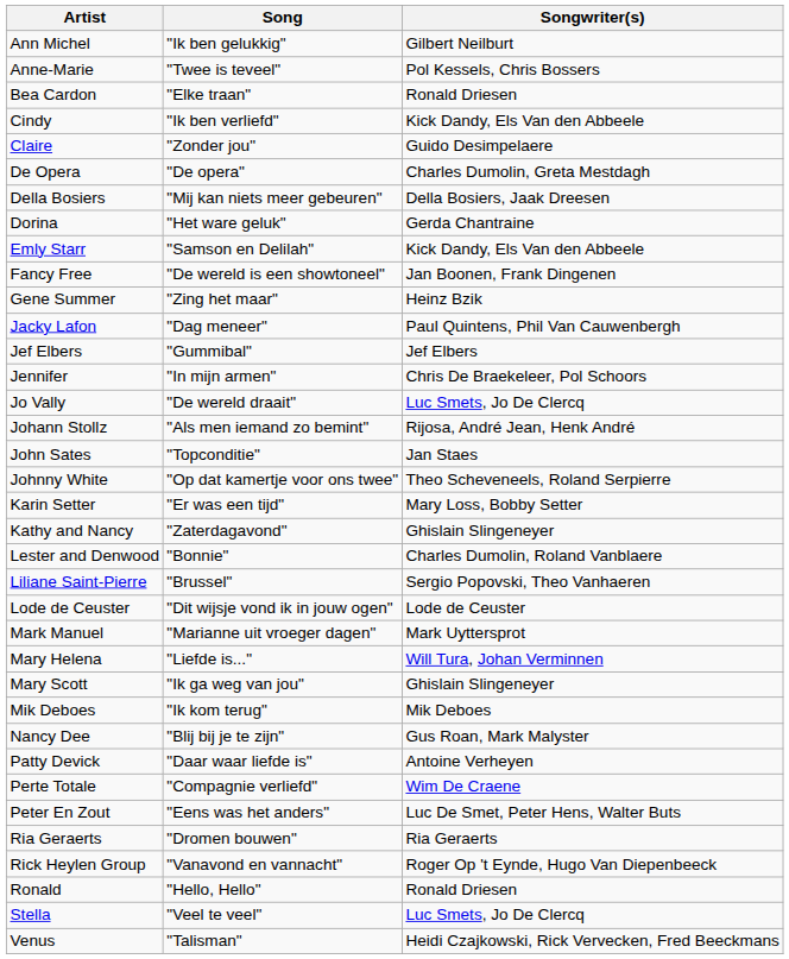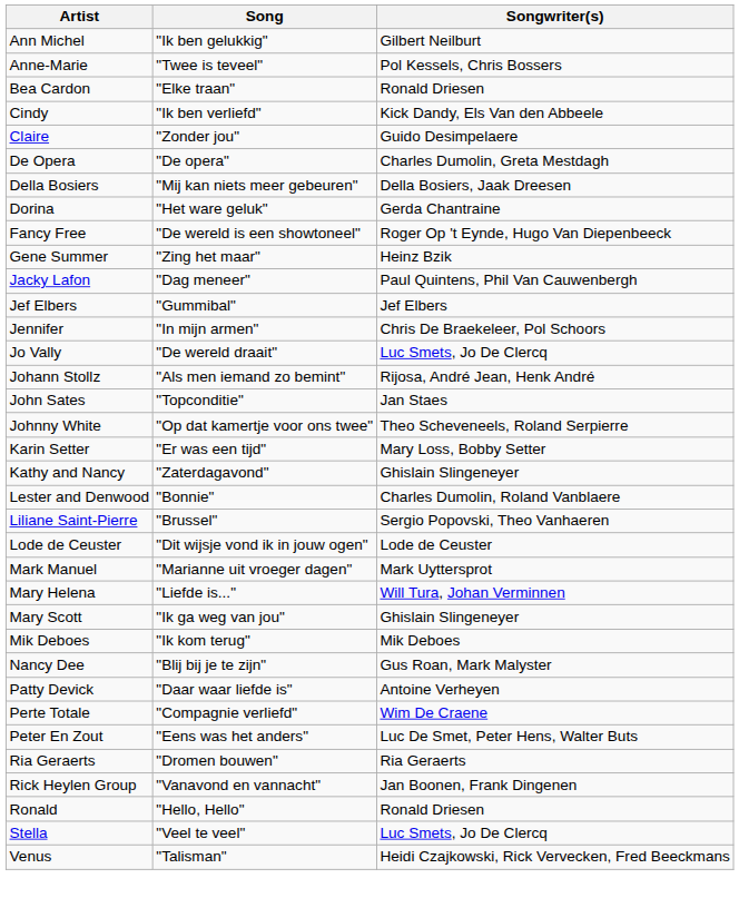 <table class="sortable wikitable" style="margin: 1em auto 1em auto; text-align:left">
 <tr>
 <th>Artist</th>
 <th>Song</th>
 <th>Songwriter(s)</th>
 </tr>
 <tr>
 <td>Ann Michel</td>
 <td>"Ik ben gelukkig"</td>
 <td>Gilbert Neilburt</td>
 </tr>
 <tr>
 <td>Anne-Marie</td>
 <td>"Twee is teveel"</td>
 <td>Pol Kessels, Chris Bossers</td>
 </tr>
 <tr>
 <td>Bea Cardon</td>
 <td>"Elke traan"</td>
 <td>Ronald Driesen</td>
 </tr>
 <tr>
 <td>Cindy</td>
 <td>"Ik ben verliefd"</td>
 <td>Kick Dandy, Els Van den Abbeele</td>
 </tr>
 <tr>
 <td><a href='#'>Claire</a></td>
 <td>"Zonder jou"</td>
 <td>Guido Desimpelaere</td>
 </tr>
 <tr>
 <td>De Opera</td>
 <td>"De opera"</td>
 <td>Charles Dumolin, Greta Mestdagh</td>
 </tr>
 <tr>
 <td>Della Bosiers</td>
 <td>"Mij kan niets meer gebeuren"</td>
 <td>Della Bosiers, Jaak Dreesen</td>
 </tr>
 <tr>
 <td>Dorina</td>
 <td>"Het ware geluk"</td>
 <td>Gerda Chantraine</td>
 </tr>
 <tr>
-<td><a href='#'>Emly Starr</a></td>
-<td>"Samson en Delilah"</td>
-<td>Kick Dandy, Els Van den Abbeele</td>
-</tr>
-<tr>
 <td>Fancy Free</td>
 <td>"De wereld is een showtoneel"</td>
-<td>Jan Boonen, Frank Dingenen</td>
+<td>Roger Op 't Eynde, Hugo Van Diepenbeeck</td>
 </tr>
 <tr>
 <td>Gene Summer</td>
 <td>"Zing het maar"</td>
 <td>Heinz Bzik</td>
 </tr>
 <tr>
 <td><a href='#'>Jacky Lafon</a></td>
 <td>"Dag meneer"</td>
 <td>Paul Quintens, Phil Van Cauwenbergh</td>
 </tr>
 <tr>
 <td>Jef Elbers</td>
 <td>"Gummibal"</td>
 <td>Jef Elbers</td>
 </tr>
 <tr>
 <td>Jennifer</td>
 <td>"In mijn armen"</td>
 <td>Chris De Braekeleer, Pol Schoors</td>
 </tr>
 <tr>
 <td>Jo Vally</td>
 <td>"De wereld draait"</td>
 <td><a href='#'>Luc Smets</a>, Jo De Clercq</td>
 </tr>
 <tr>
 <td>Johann Stollz</td>
 <td>"Als men iemand zo bemint"</td>
 <td>Rijosa, André Jean, Henk André</td>
 </tr>
 <tr>
 <td>John Sates</td>
 <td>"Topconditie"</td>
 <td>Jan Staes</td>
 </tr>
 <tr>
 <td>Johnny White</td>
 <td>"Op dat kamertje voor ons twee"</td>
 <td>Theo Scheveneels, Roland Serpierre</td>
 </tr>
 <tr>
 <td>Karin Setter</td>
 <td>"Er was een tijd"</td>
 <td>Mary Loss, Bobby Setter</td>
 </tr>
 <tr>
 <td>Kathy and Nancy</td>
 <td>"Zaterdagavond"</td>
 <td>Ghislain Slingeneyer</td>
 </tr>
 <tr>
 <td>Lester and Denwood</td>
 <td>"Bonnie"</td>
 <td>Charles Dumolin, Roland Vanblaere</td>
 </tr>
 <tr>
 <td><a href='#'>Liliane Saint-Pierre</a></td>
 <td>"Brussel"</td>
 <td>Sergio Popovski, Theo Vanhaeren</td>
 </tr>
 <tr>
 <td>Lode de Ceuster</td>
 <td>"Dit wijsje vond ik in jouw ogen"</td>
 <td>Lode de Ceuster</td>
 </tr>
 <tr>
 <td>Mark Manuel</td>
 <td>"Marianne uit vroeger dagen"</td>
 <td>Mark Uyttersprot</td>
 </tr>
 <tr>
 <td>Mary Helena</td>
 <td>"Liefde is..."</td>
 <td><a href='#'>Will Tura</a>, <a href='#'>Johan Verminnen</a></td>
 </tr>
 <tr>
 <td>Mary Scott</td>
 <td>"Ik ga weg van jou"</td>
 <td>Ghislain Slingeneyer</td>
 </tr>
 <tr>
 <td>Mik Deboes</td>
 <td>"Ik kom terug"</td>
 <td>Mik Deboes</td>
 </tr>
 <tr>
 <td>Nancy Dee</td>
 <td>"Blij bij je te zijn"</td>
 <td>Gus Roan, Mark Malyster</td>
 </tr>
 <tr>
 <td>Patty Devick</td>
 <td>"Daar waar liefde is"</td>
 <td>Antoine Verheyen</td>
 </tr>
 <tr>
 <td>Perte Totale</td>
 <td>"Compagnie verliefd"</td>
 <td><a href='#'>Wim De Craene</a></td>
 </tr>
 <tr>
 <td>Peter En Zout</td>
 <td>"Eens was het anders"</td>
 <td>Luc De Smet, Peter Hens, Walter Buts</td>
 </tr>
 <tr>
 <td>Ria Geraerts</td>
 <td>"Dromen bouwen"</td>
 <td>Ria Geraerts</td>
 </tr>
 <tr>
 <td>Rick Heylen Group</td>
 <td>"Vanavond en vannacht"</td>
-<td>Roger Op 't Eynde, Hugo Van Diepenbeeck</td>
+<td>Jan Boonen, Frank Dingenen</td>
 </tr>
 <tr>
 <td>Ronald</td>
 <td>"Hello, Hello"</td>
 <td>Ronald Driesen</td>
 </tr>
 <tr>
 <td><a href='#'>Stella</a></td>
 <td>"Veel te veel"</td>
 <td><a href='#'>Luc Smets</a>, Jo De Clercq</td>
 </tr>
 <tr>
 <td>Venus</td>
 <td>"Talisman"</td>
 <td>Heidi Czajkowski, Rick Vervecken, Fred Beeckmans</td>
 </tr>
 </table>
